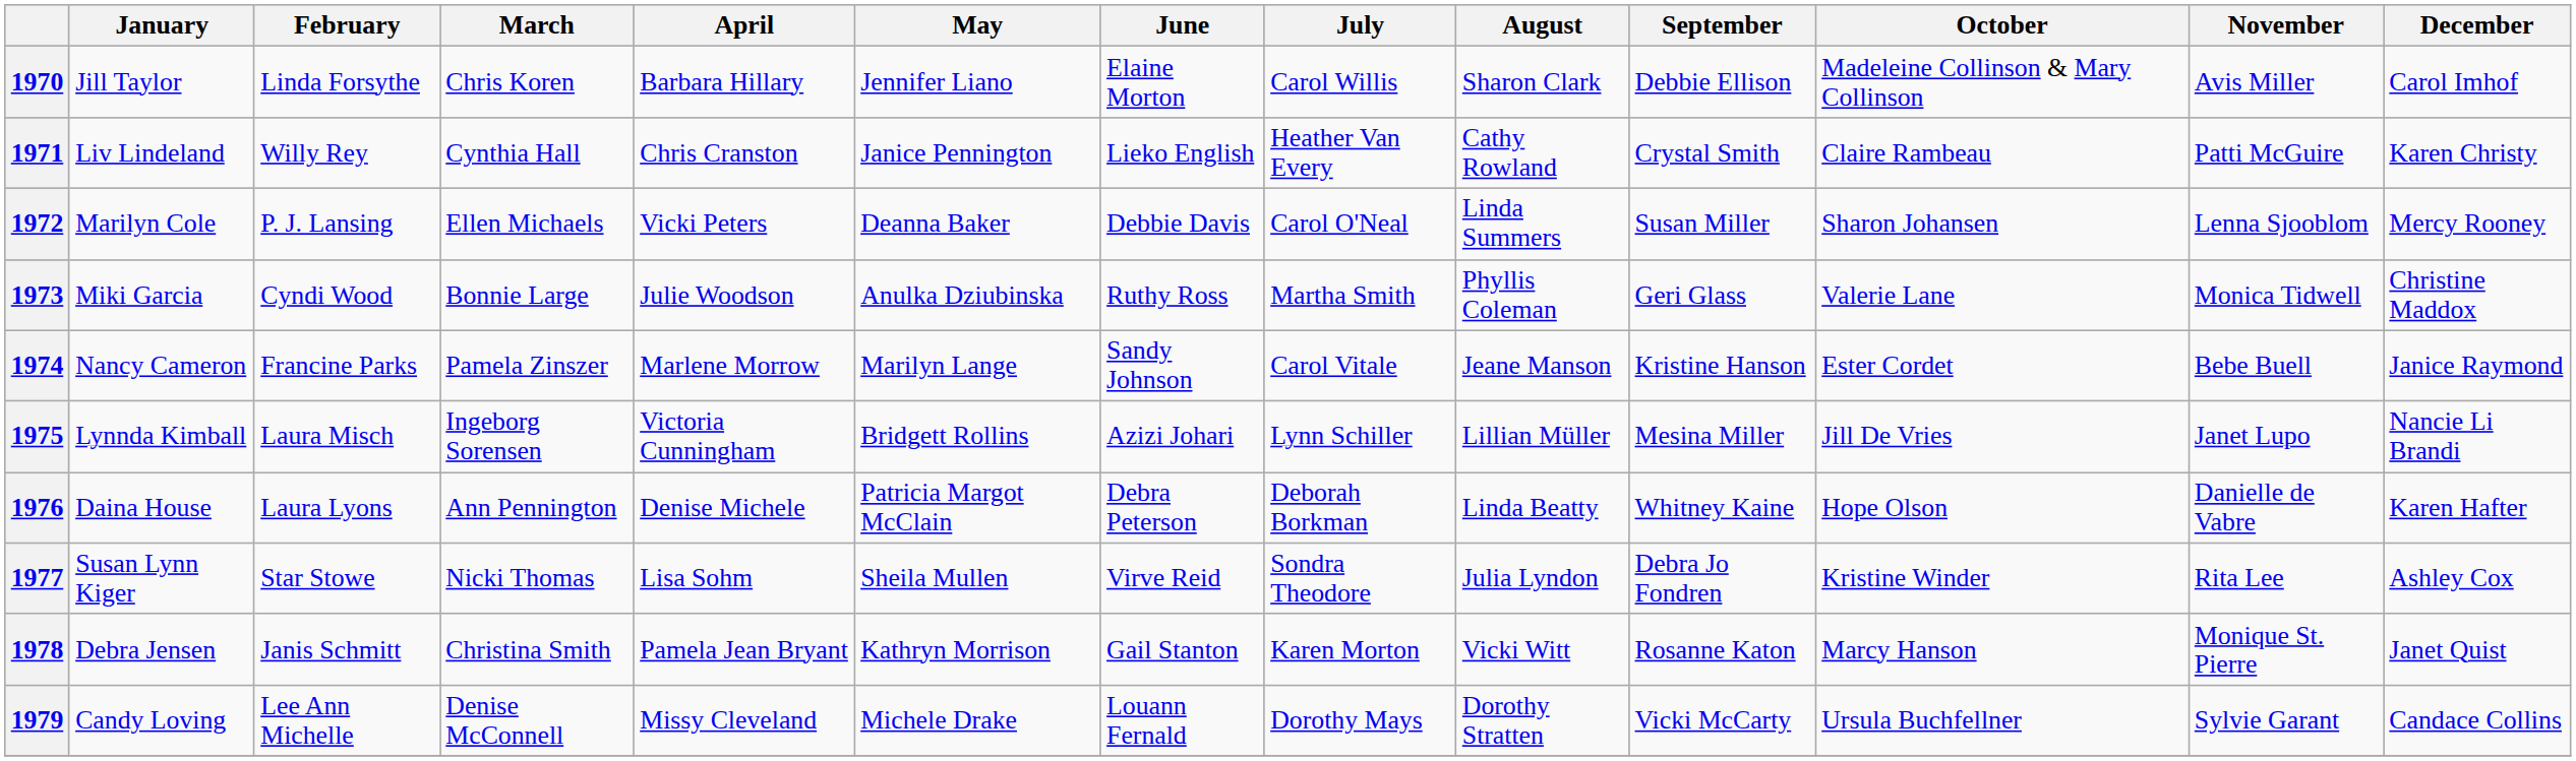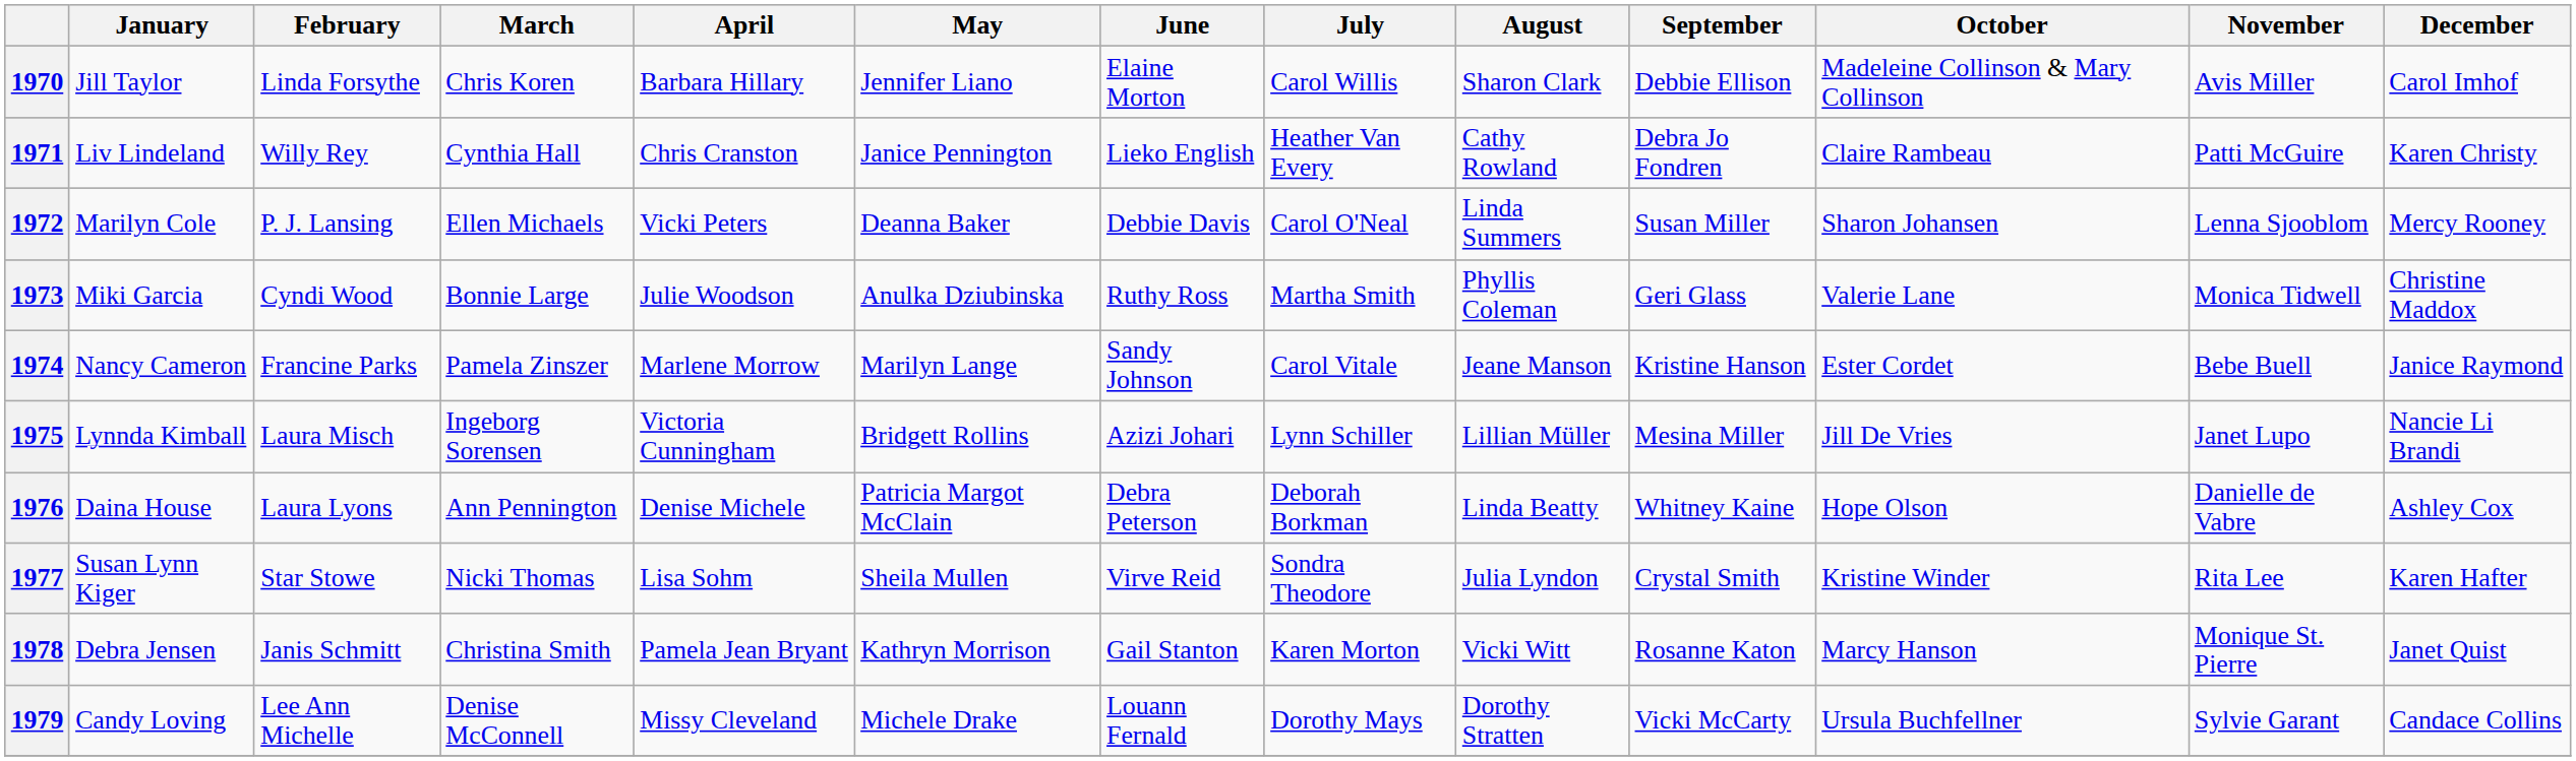 <table class="wikitable">
 <tr>
 <th> </th>
 <th>January</th>
 <th>February</th>
 <th>March</th>
 <th>April</th>
 <th>May</th>
 <th>June</th>
 <th>July</th>
 <th>August</th>
 <th>September</th>
 <th>October</th>
 <th>November</th>
 <th>December</th>
 </tr>
 <tr>
 <th><a href='#'>1970</a></th>
 <td><a href='#'>Jill Taylor</a></td>
 <td><a href='#'>Linda Forsythe</a></td>
 <td><a href='#'>Chris Koren</a></td>
 <td><a href='#'>Barbara Hillary</a></td>
 <td><a href='#'>Jennifer Liano</a></td>
 <td><a href='#'>Elaine Morton</a></td>
 <td><a href='#'>Carol Willis</a></td>
 <td> <a href='#'>Sharon Clark</a></td>
 <td><a href='#'>Debbie Ellison</a></td>
 <td><a href='#'>Madeleine Collinson</a> & <a href='#'>Mary Collinson</a></td>
 <td><a href='#'>Avis Miller</a></td>
 <td><a href='#'>Carol Imhof</a></td>
 </tr>
 <tr>
 <th><a href='#'>1971</a></th>
 <td> <a href='#'>Liv Lindeland</a></td>
 <td><a href='#'>Willy Rey</a></td>
 <td><a href='#'>Cynthia Hall</a></td>
 <td><a href='#'>Chris Cranston</a></td>
 <td><a href='#'>Janice Pennington</a></td>
 <td><a href='#'>Lieko English</a></td>
 <td><a href='#'>Heather Van Every</a></td>
 <td><a href='#'>Cathy Rowland</a></td>
-<td><a href='#'>Crystal Smith</a></td>
+<td> <a href='#'>Debra Jo Fondren</a></td>
 <td><a href='#'>Claire Rambeau</a></td>
 <td> <a href='#'>Patti McGuire</a></td>
 <td><a href='#'>Karen Christy</a></td>
 </tr>
 <tr>
 <th><a href='#'>1972</a></th>
 <td> <a href='#'>Marilyn Cole</a></td>
 <td><a href='#'>P. J. Lansing</a></td>
 <td><a href='#'>Ellen Michaels</a></td>
 <td><a href='#'>Vicki Peters</a></td>
 <td><a href='#'>Deanna Baker</a></td>
 <td><a href='#'>Debbie Davis</a></td>
 <td><a href='#'>Carol O'Neal</a></td>
 <td><a href='#'>Linda Summers</a></td>
 <td><a href='#'>Susan Miller</a></td>
 <td><a href='#'>Sharon Johansen</a></td>
 <td><a href='#'>Lenna Sjooblom</a></td>
 <td><a href='#'>Mercy Rooney</a></td>
 </tr>
 <tr>
 <th><a href='#'>1973</a></th>
 <td><a href='#'>Miki Garcia</a></td>
 <td> <a href='#'>Cyndi Wood</a></td>
 <td><a href='#'>Bonnie Large</a></td>
 <td><a href='#'>Julie Woodson</a></td>
 <td><a href='#'>Anulka Dziubinska</a></td>
 <td><a href='#'>Ruthy Ross</a></td>
 <td><a href='#'>Martha Smith</a></td>
 <td><a href='#'>Phyllis Coleman</a></td>
 <td><a href='#'>Geri Glass</a></td>
 <td><a href='#'>Valerie Lane</a></td>
 <td><a href='#'>Monica Tidwell</a></td>
 <td><a href='#'>Christine Maddox</a></td>
 </tr>
 <tr>
 <th><a href='#'>1974</a></th>
 <td><a href='#'>Nancy Cameron</a></td>
 <td><a href='#'>Francine Parks</a></td>
 <td><a href='#'>Pamela Zinszer</a></td>
 <td><a href='#'>Marlene Morrow</a></td>
 <td> <a href='#'>Marilyn Lange</a></td>
 <td><a href='#'>Sandy Johnson</a></td>
 <td><a href='#'>Carol Vitale</a></td>
 <td><a href='#'>Jeane Manson</a></td>
 <td><a href='#'>Kristine Hanson</a></td>
 <td><a href='#'>Ester Cordet</a></td>
 <td><a href='#'>Bebe Buell</a></td>
 <td><a href='#'>Janice Raymond</a></td>
 </tr>
 <tr>
 <th><a href='#'>1975</a></th>
 <td><a href='#'>Lynnda Kimball</a></td>
 <td><a href='#'>Laura Misch</a></td>
 <td><a href='#'>Ingeborg Sorensen</a></td>
 <td><a href='#'>Victoria Cunningham</a></td>
 <td><a href='#'>Bridgett Rollins</a></td>
 <td><a href='#'>Azizi Johari</a></td>
 <td><a href='#'>Lynn Schiller</a></td>
 <td> <a href='#'>Lillian Müller</a></td>
 <td><a href='#'>Mesina Miller</a></td>
 <td><a href='#'>Jill De Vries</a></td>
 <td><a href='#'>Janet Lupo</a></td>
 <td><a href='#'>Nancie Li Brandi</a></td>
 </tr>
 <tr>
 <th><a href='#'>1976</a></th>
 <td><a href='#'>Daina House</a></td>
 <td><a href='#'>Laura Lyons</a></td>
 <td><a href='#'>Ann Pennington</a></td>
 <td><a href='#'>Denise Michele</a></td>
 <td><a href='#'>Patricia Margot McClain</a></td>
 <td><a href='#'>Debra Peterson</a></td>
 <td><a href='#'>Deborah Borkman</a></td>
 <td><a href='#'>Linda Beatty</a></td>
 <td><a href='#'>Whitney Kaine</a></td>
 <td><a href='#'>Hope Olson</a></td>
 <td><a href='#'>Danielle de Vabre</a></td>
-<td><a href='#'>Karen Hafter</a></td>
+<td><a href='#'>Ashley Cox</a></td>
 </tr>
 <tr>
 <th><a href='#'>1977</a></th>
 <td><a href='#'>Susan Lynn Kiger</a></td>
 <td><a href='#'>Star Stowe</a></td>
 <td><a href='#'>Nicki Thomas</a></td>
 <td><a href='#'>Lisa Sohm</a></td>
 <td><a href='#'>Sheila Mullen</a></td>
 <td><a href='#'>Virve Reid</a></td>
 <td><a href='#'>Sondra Theodore</a></td>
 <td><a href='#'>Julia Lyndon</a></td>
-<td> <a href='#'>Debra Jo Fondren</a></td>
+<td><a href='#'>Crystal Smith</a></td>
 <td><a href='#'>Kristine Winder</a></td>
 <td><a href='#'>Rita Lee</a></td>
-<td><a href='#'>Ashley Cox</a></td>
+<td><a href='#'>Karen Hafter</a></td>
 </tr>
 <tr>
 <th><a href='#'>1978</a></th>
 <td><a href='#'>Debra Jensen</a></td>
 <td><a href='#'>Janis Schmitt</a></td>
 <td><a href='#'>Christina Smith</a></td>
 <td><a href='#'>Pamela Jean Bryant</a></td>
 <td><a href='#'>Kathryn Morrison</a></td>
 <td><a href='#'>Gail Stanton</a></td>
 <td><a href='#'>Karen Morton</a></td>
 <td><a href='#'>Vicki Witt</a></td>
 <td><a href='#'>Rosanne Katon</a></td>
 <td><a href='#'>Marcy Hanson</a></td>
 <td> <a href='#'>Monique St. Pierre</a></td>
 <td><a href='#'>Janet Quist</a></td>
 </tr>
 <tr>
 <th><a href='#'>1979</a></th>
 <td><a href='#'>Candy Loving</a></td>
 <td><a href='#'>Lee Ann Michelle</a></td>
 <td><a href='#'>Denise McConnell</a></td>
 <td><a href='#'>Missy Cleveland</a></td>
 <td><a href='#'>Michele Drake</a></td>
 <td><a href='#'>Louann Fernald</a></td>
 <td><a href='#'>Dorothy Mays</a></td>
 <td> <a href='#'>Dorothy Stratten</a></td>
 <td><a href='#'>Vicki McCarty</a></td>
 <td><a href='#'>Ursula Buchfellner</a></td>
 <td><a href='#'>Sylvie Garant</a></td>
 <td><a href='#'>Candace Collins</a></td>
 </tr>
 <tr>
 </tr>
 </table>
